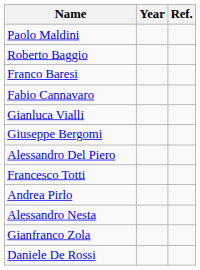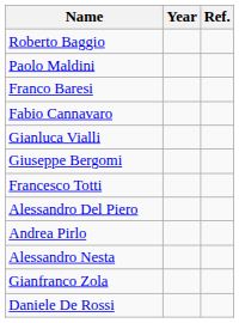 <table class="wikitable sortable" style="text-align: left;">
 <tr>
 <th style="width:10em">Name</th>
 <th>Year</th>
 <th>Ref.</th>
 </tr>
 <tr>
-<td><a href='#'>Paolo Maldini</a></td>
+<td><a href='#'>Roberto Baggio</a></td>
 <td></td>
 <td></td>
 </tr>
 <tr>
-<td><a href='#'>Roberto Baggio</a></td>
+<td><a href='#'>Paolo Maldini</a></td>
 <td></td>
 <td></td>
 </tr>
 <tr>
 <td><a href='#'>Franco Baresi</a></td>
 <td></td>
 <td></td>
 </tr>
 <tr>
 <td><a href='#'>Fabio Cannavaro</a></td>
 <td></td>
 <td></td>
 </tr>
 <tr>
 <td><a href='#'>Gianluca Vialli</a></td>
 <td></td>
 <td></td>
 </tr>
 <tr>
 <td><a href='#'>Giuseppe Bergomi</a></td>
 <td></td>
 <td></td>
 </tr>
 <tr>
-<td><a href='#'>Alessandro Del Piero</a></td>
+<td><a href='#'>Francesco Totti</a></td>
 <td></td>
 <td></td>
 </tr>
 <tr>
-<td><a href='#'>Francesco Totti</a></td>
+<td><a href='#'>Alessandro Del Piero</a></td>
 <td></td>
 <td></td>
 </tr>
 <tr>
 <td><a href='#'>Andrea Pirlo</a></td>
 <td></td>
 <td></td>
 </tr>
 <tr>
 <td><a href='#'>Alessandro Nesta</a></td>
 <td></td>
 <td></td>
 </tr>
 <tr>
 <td><a href='#'>Gianfranco Zola</a></td>
 <td></td>
 <td></td>
 </tr>
 <tr>
 <td><a href='#'>Daniele De Rossi</a></td>
 <td></td>
 <td></td>
 </tr>
 </table>
